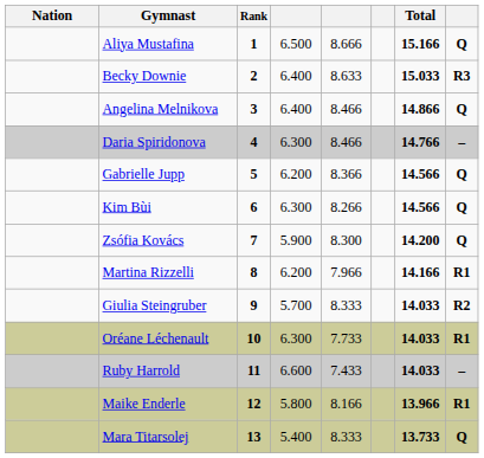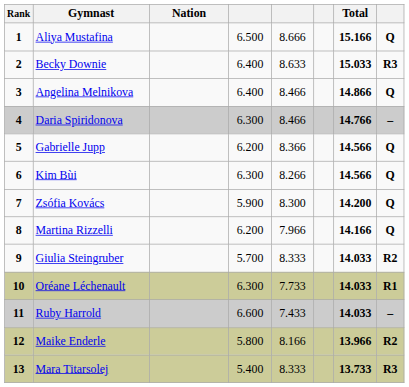 <table class="wikitable sortable" style="text-align:center;">
 <tr>
+<th scope="col" style="width:15px;"><small>Rank</small></th>
+<th scope="col" style="width:150px;">Gymnast</th>
 <th scope="col" style="width:100px;">Nation</th>
-<th scope="col" style="width:150px;">Gymnast</th>
-<th scope="col" style="width:15px;"><small>Rank</small></th>
 <th scope="col" style="width:50px;"><small></small></th>
 <th scope="col" style="width:50px;"><small></small></th>
 <th scope="col" style="width:20px;"><small></small></th>
 <th scope="col" style="width:50px;">Total</th>
 <th scope="col" style="width:30px;"><small></small></th>
 </tr>
 <tr>
+<td scope="row" style="text-align:center"><strong>1</strong></td>
+<td style="height:30px; text-align:left;"><a href='#'>Aliya Mustafina</a></td>
 <td style="text-align:left;"></td>
-<td style="height:30px; text-align:left;"><a href='#'>Aliya Mustafina</a></td>
-<td scope="row" style="text-align:center"><strong>1</strong></td>
 <td>6.500</td>
 <td>8.666</td>
 <td></td>
 <td><strong>15.166</strong></td>
 <td><strong>Q</strong></td>
 </tr>
 <tr>
+<td scope="row" style="text-align:center"><strong>2</strong></td>
+<td style="height:30px; text-align:left;"><a href='#'>Becky Downie</a></td>
 <td style="text-align:left;"></td>
-<td style="height:30px; text-align:left;"><a href='#'>Becky Downie</a></td>
-<td scope="row" style="text-align:center"><strong>2</strong></td>
 <td>6.400</td>
 <td>8.633</td>
 <td></td>
 <td><strong>15.033</strong></td>
 <td><strong>R3</strong></td>
 </tr>
 <tr>
+<td scope="row" style="text-align:center"><strong>3</strong></td>
+<td style="height:30px; text-align:left;"><a href='#'>Angelina Melnikova</a></td>
 <td style="text-align:left;"></td>
-<td style="height:30px; text-align:left;"><a href='#'>Angelina Melnikova</a></td>
-<td scope="row" style="text-align:center"><strong>3</strong></td>
 <td>6.400</td>
 <td>8.466</td>
 <td></td>
 <td><strong>14.866</strong></td>
 <td><strong>Q</strong></td>
 </tr>
 <tr style="background:#cccccc;">
+<td scope="row" style="text-align:center"><strong>4</strong></td>
+<td style="height:30px; text-align:left;"><a href='#'>Daria Spiridonova</a></td>
 <td style="text-align:left;"></td>
-<td style="height:30px; text-align:left;"><a href='#'>Daria Spiridonova</a></td>
-<td scope="row" style="text-align:center"><strong>4</strong></td>
 <td>6.300</td>
 <td>8.466</td>
 <td></td>
 <td><strong>14.766</strong></td>
 <td><strong>–</strong></td>
 </tr>
 <tr>
+<td scope="row" style="text-align:center"><strong>5</strong></td>
+<td style="height:30px; text-align:left;"><a href='#'>Gabrielle Jupp</a></td>
 <td style="text-align:left;"></td>
-<td style="height:30px; text-align:left;"><a href='#'>Gabrielle Jupp</a></td>
-<td scope="row" style="text-align:center"><strong>5</strong></td>
 <td>6.200</td>
 <td>8.366</td>
 <td></td>
 <td><strong>14.566</strong></td>
 <td><strong>Q</strong></td>
 </tr>
 <tr>
+<td scope="row" style="text-align:center"><strong>6</strong></td>
+<td style="height:30px; text-align:left;"><a href='#'>Kim Bùi</a></td>
 <td style="text-align:left;"></td>
-<td style="height:30px; text-align:left;"><a href='#'>Kim Bùi</a></td>
-<td scope="row" style="text-align:center"><strong>6</strong></td>
 <td>6.300</td>
 <td>8.266</td>
 <td></td>
 <td><strong>14.566</strong></td>
 <td><strong>Q</strong></td>
 </tr>
 <tr>
+<td scope="row" style="text-align:center"><strong>7</strong></td>
+<td style="height:30px; text-align:left;"><a href='#'>Zsófia Kovács</a></td>
 <td style="text-align:left;"></td>
-<td style="height:30px; text-align:left;"><a href='#'>Zsófia Kovács</a></td>
-<td scope="row" style="text-align:center"><strong>7</strong></td>
 <td>5.900</td>
 <td>8.300</td>
 <td></td>
 <td><strong>14.200</strong></td>
 <td><strong>Q</strong></td>
 </tr>
 <tr>
+<td scope="row" style="text-align:center"><strong>8</strong></td>
+<td style="height:30px; text-align:left;"><a href='#'>Martina Rizzelli</a></td>
 <td style="text-align:left;"></td>
-<td style="height:30px; text-align:left;"><a href='#'>Martina Rizzelli</a></td>
-<td scope="row" style="text-align:center"><strong>8</strong></td>
 <td>6.200</td>
 <td>7.966</td>
 <td></td>
 <td><strong>14.166</strong></td>
-<td><strong>R1</strong></td>
+<td><strong>Q</strong></td>
 </tr>
 <tr>
+<td scope="row" style="text-align:center"><strong>9</strong></td>
+<td style="height:30px; text-align:left;"><a href='#'>Giulia Steingruber</a></td>
 <td style="text-align:left;"></td>
-<td style="height:30px; text-align:left;"><a href='#'>Giulia Steingruber</a></td>
-<td scope="row" style="text-align:center"><strong>9</strong></td>
 <td>5.700</td>
 <td>8.333</td>
 <td></td>
 <td><strong>14.033</strong></td>
 <td><strong>R2</strong></td>
 </tr>
 <tr style="background:#cccc99;">
+<td scope="row" style="text-align:center"><strong>10</strong></td>
+<td style="height:30px; text-align:left;"><a href='#'>Oréane Léchenault</a></td>
 <td style="text-align:left;"></td>
-<td style="height:30px; text-align:left;"><a href='#'>Oréane Léchenault</a></td>
-<td scope="row" style="text-align:center"><strong>10</strong></td>
 <td>6.300</td>
 <td>7.733</td>
 <td></td>
 <td><strong>14.033</strong></td>
 <td><strong>R1</strong></td>
 </tr>
 <tr style="background:#cccccc;">
+<td scope="row" style="text-align:center"><strong>11</strong></td>
+<td style="height:30px; text-align:left;"><a href='#'>Ruby Harrold</a></td>
 <td style="text-align:left;"></td>
-<td style="height:30px; text-align:left;"><a href='#'>Ruby Harrold</a></td>
-<td scope="row" style="text-align:center"><strong>11</strong></td>
 <td>6.600</td>
 <td>7.433</td>
 <td></td>
 <td><strong>14.033</strong></td>
 <td><strong>–</strong></td>
 </tr>
 <tr style="background:#cccc99;">
+<td scope="row" style="text-align:center"><strong>12</strong></td>
+<td style="height:30px; text-align:left;"><a href='#'>Maike Enderle</a></td>
 <td style="text-align:left;"></td>
-<td style="height:30px; text-align:left;"><a href='#'>Maike Enderle</a></td>
-<td scope="row" style="text-align:center"><strong>12</strong></td>
 <td>5.800</td>
 <td>8.166</td>
 <td></td>
 <td><strong>13.966</strong></td>
-<td><strong>R1</strong></td>
+<td><strong>R2</strong></td>
 </tr>
 <tr style="background:#cccc99;">
+<td scope="row" style="text-align:center"><strong>13</strong></td>
+<td style="height:30px; text-align:left;"><a href='#'>Mara Titarsolej</a></td>
 <td style="text-align:left;"></td>
-<td style="height:30px; text-align:left;"><a href='#'>Mara Titarsolej</a></td>
-<td scope="row" style="text-align:center"><strong>13</strong></td>
 <td>5.400</td>
 <td>8.333</td>
 <td></td>
 <td><strong>13.733</strong></td>
-<td><strong>Q</strong></td>
+<td><strong>R3</strong></td>
 </tr>
 </table>
